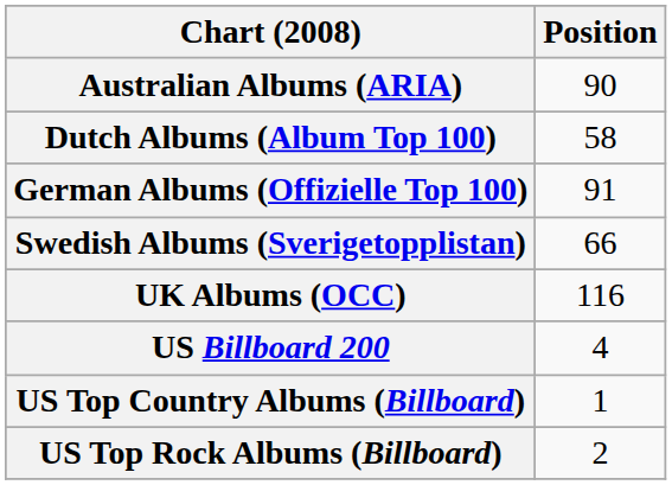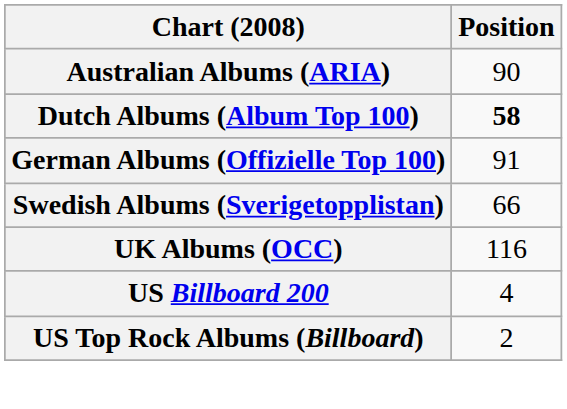 <table class="wikitable sortable plainrowheaders" style="text-align:center">
 <tr>
 <th scope="col">Chart (2008)</th>
 <th scope="col">Position</th>
 </tr>
 <tr>
 <th scope="row">Australian Albums (<a href='#'>ARIA</a>)</th>
 <td>90</td>
 </tr>
 <tr>
 <th scope="row">Dutch Albums (<a href='#'>Album Top 100</a>)</th>
-<td>58</td>
+<td><strong>58</strong></td>
 </tr>
 <tr>
 <th scope="row">German Albums (<a href='#'>Offizielle Top 100</a>)</th>
 <td>91</td>
 </tr>
 <tr>
 <th scope="row">Swedish Albums (<a href='#'>Sverigetopplistan</a>)</th>
 <td>66</td>
 </tr>
 <tr>
 <th scope="row">UK Albums (<a href='#'>OCC</a>)</th>
 <td>116</td>
 </tr>
 <tr>
 <th scope="row">US <em><a href='#'>Billboard 200</a></em></th>
 <td>4</td>
 </tr>
 <tr>
-<th scope="row">US Top Country Albums (<em><a href='#'>Billboard</a></em>)</th>
-<td>1</td>
-</tr>
-<tr>
 <th scope="row">US Top Rock Albums (<em>Billboard</em>)</th>
 <td>2</td>
 </tr>
 </table>
